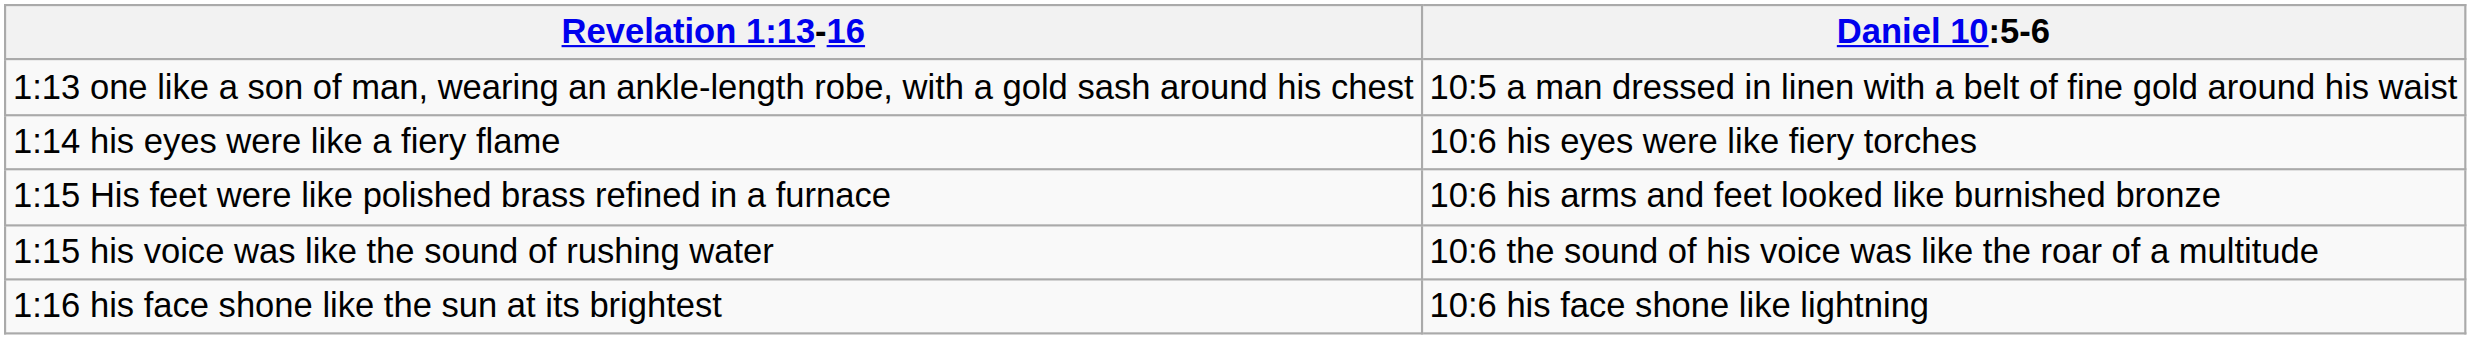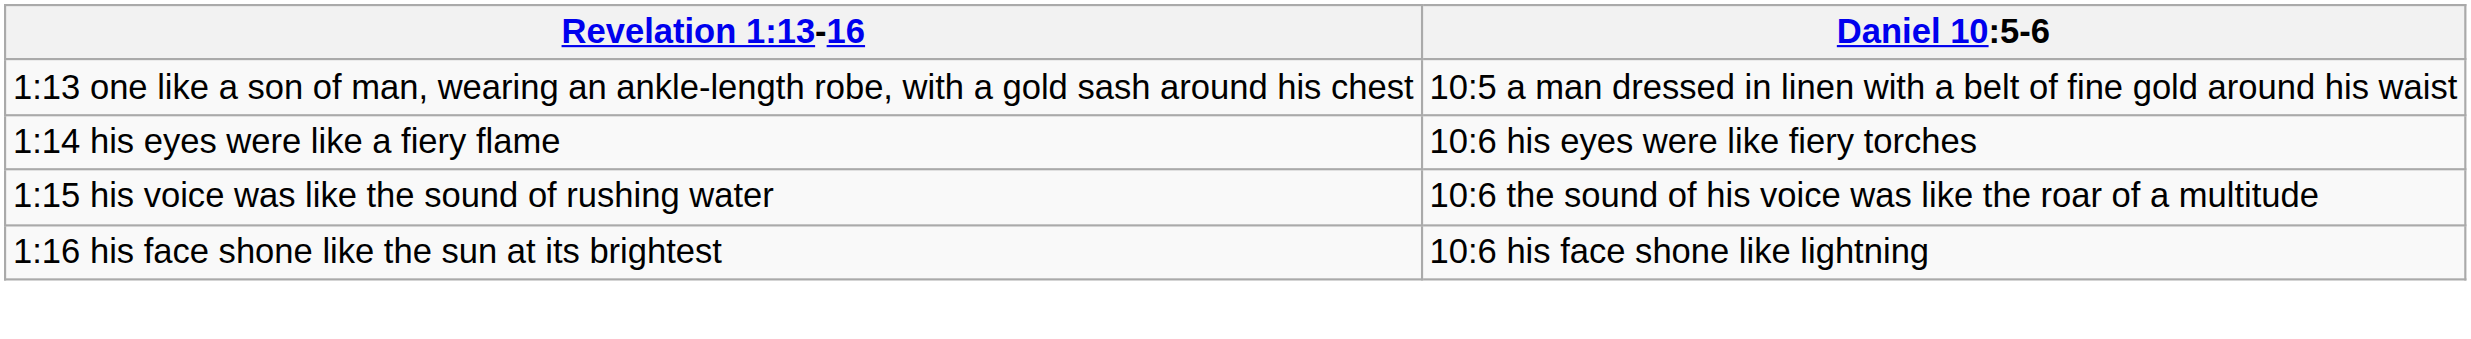 <table class="wikitable">
 <tr>
 <th><a href='#'>Revelation 1:13</a>-<a href='#'>16</a></th>
 <th><a href='#'>Daniel 10</a>:5-6</th>
 </tr>
 <tr>
 <td>1:13 one like a son of man, wearing an ankle-length robe, with a gold sash around his chest</td>
 <td>10:5 a man dressed in linen with a belt of fine gold around his waist</td>
 </tr>
 <tr>
 <td>1:14 his eyes were like a fiery flame</td>
 <td>10:6 his eyes were like fiery torches</td>
 </tr>
 <tr>
-<td>1:15 His feet were like polished brass refined in a furnace</td>
-<td>10:6 his arms and feet looked like burnished bronze</td>
-</tr>
-<tr>
 <td>1:15 his voice was like the sound of rushing water</td>
 <td>10:6 the sound of his voice was like the roar of a multitude</td>
 </tr>
 <tr>
 <td>1:16 his face shone like the sun at its brightest</td>
 <td>10:6 his face shone like lightning</td>
 </tr>
 </table>
